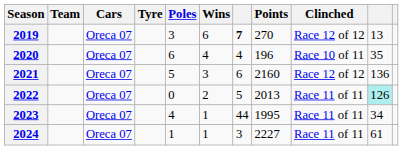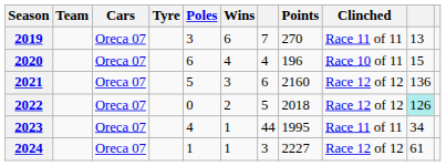 <table class="wikitable">
 <tr>
 <th>Season</th>
 <th>Team</th>
 <th>Cars</th>
 <th>Tyre</th>
 <th><a href='#'>Poles</a></th>
 <th>Wins</th>
 <th></th>
 <th>Points</th>
 <th>Clinched</th>
 <th></th>
 <th></th>
 </tr>
 <tr>
 <th><a href='#'>2019</a></th>
 <td></td>
 <td><a href='#'>Oreca 07</a></td>
 <td></td>
 <td>3</td>
 <td>6</td>
-<td><strong>7</strong></td>
+<td>7</td>
 <td>270</td>
-<td><a href='#'>Race 12</a> of 12</td>
+<td><a href='#'>Race 11</a> of 11</td>
 <td>13</td>
 <td></td>
 </tr>
 <tr>
 <th><a href='#'>2020</a></th>
 <td></td>
 <td><a href='#'>Oreca 07</a></td>
 <td></td>
 <td>6</td>
 <td>4</td>
 <td>4</td>
 <td>196</td>
 <td><a href='#'>Race 10</a> of 11</td>
-<td>35</td>
+<td>15</td>
 <td></td>
 </tr>
 <tr>
 <th><a href='#'>2021</a></th>
 <td></td>
 <td><a href='#'>Oreca 07</a></td>
 <td></td>
 <td>5</td>
 <td>3</td>
 <td>6</td>
 <td>2160</td>
 <td><a href='#'>Race 12</a> of 12</td>
 <td>136</td>
 <td></td>
 </tr>
 <tr>
 <th><a href='#'>2022</a></th>
 <td></td>
 <td><a href='#'>Oreca 07</a></td>
 <td></td>
 <td>0</td>
 <td>2</td>
 <td>5</td>
-<td>2013</td>
-<td><a href='#'>Race 11</a> of 11</td>
+<td>2018</td>
+<td><a href='#'>Race 12</a> of 12</td>
 <td style="background: paleturquoise;">126</td>
 <td></td>
 </tr>
 <tr>
 <th><a href='#'>2023</a></th>
 <td></td>
 <td><a href='#'>Oreca 07</a></td>
 <td></td>
 <td>4</td>
 <td>1</td>
 <td>44</td>
 <td>1995</td>
 <td><a href='#'>Race 11</a> of 11</td>
 <td>34</td>
 <td></td>
 </tr>
 <tr>
 <th><a href='#'>2024</a></th>
 <td></td>
 <td><a href='#'>Oreca 07</a></td>
 <td></td>
 <td>1</td>
 <td>1</td>
 <td>3</td>
 <td>2227</td>
-<td><a href='#'>Race 11</a> of 11</td>
+<td><a href='#'>Race 12</a> of 12</td>
 <td>61</td>
 <td></td>
 </tr>
 </table>
